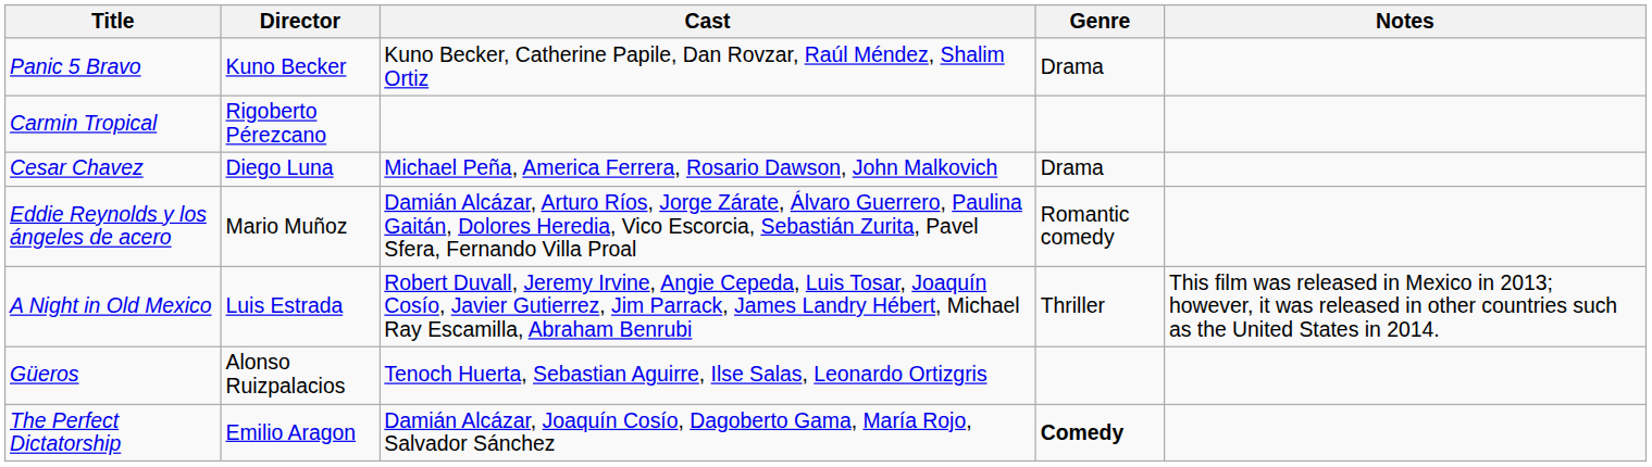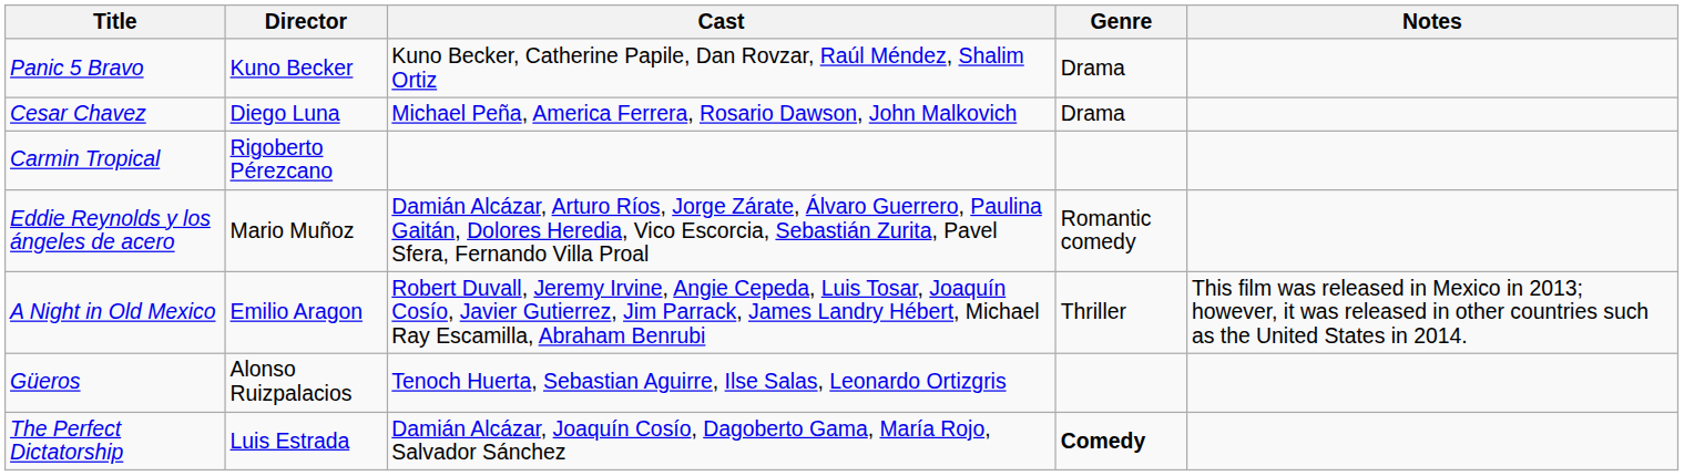 <table class="wikitable sortable">
 <tr>
 <th>Title</th>
 <th>Director</th>
 <th>Cast</th>
 <th>Genre</th>
 <th>Notes</th>
 </tr>
 <tr>
 <td><span></span><em><a href='#'>Panic 5 Bravo</a></em></td>
 <td><a href='#'>Kuno Becker</a></td>
 <td>Kuno Becker, Catherine Papile, Dan Rovzar, <a href='#'>Raúl Méndez</a>, <a href='#'>Shalim Ortiz</a></td>
 <td>Drama</td>
 <td></td>
 </tr>
 <tr>
+<td><span></span><em><a href='#'>Cesar Chavez</a> </em></td>
+<td><a href='#'>Diego Luna</a></td>
+<td><a href='#'>Michael Peña</a>, <a href='#'>America Ferrera</a>, <a href='#'>Rosario Dawson</a>, <a href='#'>John Malkovich</a></td>
+<td>Drama</td>
+<td></td>
+</tr>
+<tr>
 <td><span></span><em><a href='#'>Carmin Tropical</a></em></td>
 <td><a href='#'>Rigoberto Pérezcano</a></td>
 <td></td>
 <td></td>
-<td></td>
-</tr>
-<tr>
-<td><span></span><em><a href='#'>Cesar Chavez</a> </em></td>
-<td><a href='#'>Diego Luna</a></td>
-<td><a href='#'>Michael Peña</a>, <a href='#'>America Ferrera</a>, <a href='#'>Rosario Dawson</a>, <a href='#'>John Malkovich</a></td>
-<td>Drama</td>
 <td></td>
 </tr>
 <tr>
 <td><em><a href='#'>Eddie Reynolds y los ángeles de acero</a></em></td>
 <td>Mario Muñoz</td>
 <td><a href='#'>Damián Alcázar</a>, <a href='#'>Arturo Ríos</a>, <a href='#'>Jorge Zárate</a>, <a href='#'>Álvaro Guerrero</a>, <a href='#'>Paulina Gaitán</a>, <a href='#'>Dolores Heredia</a>, Vico Escorcia, <a href='#'>Sebastián Zurita</a>, Pavel Sfera, Fernando Villa Proal</td>
 <td>Romantic comedy</td>
 <td></td>
 </tr>
 <tr>
 <td><span></span><em><a href='#'>A Night in Old Mexico</a></em></td>
-<td><a href='#'>Luis Estrada</a></td>
+<td><a href='#'>Emilio Aragon</a></td>
 <td><a href='#'>Robert Duvall</a>, <a href='#'>Jeremy Irvine</a>, <a href='#'>Angie Cepeda</a>, <a href='#'>Luis Tosar</a>, <a href='#'>Joaquín Cosío</a>, <a href='#'>Javier Gutierrez</a>, <a href='#'>Jim Parrack</a>, <a href='#'>James Landry Hébert</a>, Michael Ray Escamilla, <a href='#'>Abraham Benrubi</a></td>
 <td>Thriller</td>
 <td>This film was released in Mexico in 2013; however, it was released in other countries such as the United States in 2014.</td>
 </tr>
 <tr>
 <td><span></span><em><a href='#'>Güeros</a></em></td>
 <td>Alonso Ruizpalacios</td>
 <td><a href='#'>Tenoch Huerta</a>, <a href='#'>Sebastian Aguirre</a>, <a href='#'>Ilse Salas</a>, <a href='#'>Leonardo Ortizgris</a></td>
 <td></td>
 <td></td>
 </tr>
 <tr>
 <td><span></span><em><a href='#'>The Perfect Dictatorship</a></em></td>
-<td><a href='#'>Emilio Aragon</a></td>
+<td><a href='#'>Luis Estrada</a></td>
 <td><a href='#'>Damián Alcázar</a>, <a href='#'>Joaquín Cosío</a>, <a href='#'>Dagoberto Gama</a>, <a href='#'>María Rojo</a>, Salvador Sánchez</td>
 <td><strong>Comedy</strong></td>
 <td></td>
 </tr>
 </table>
